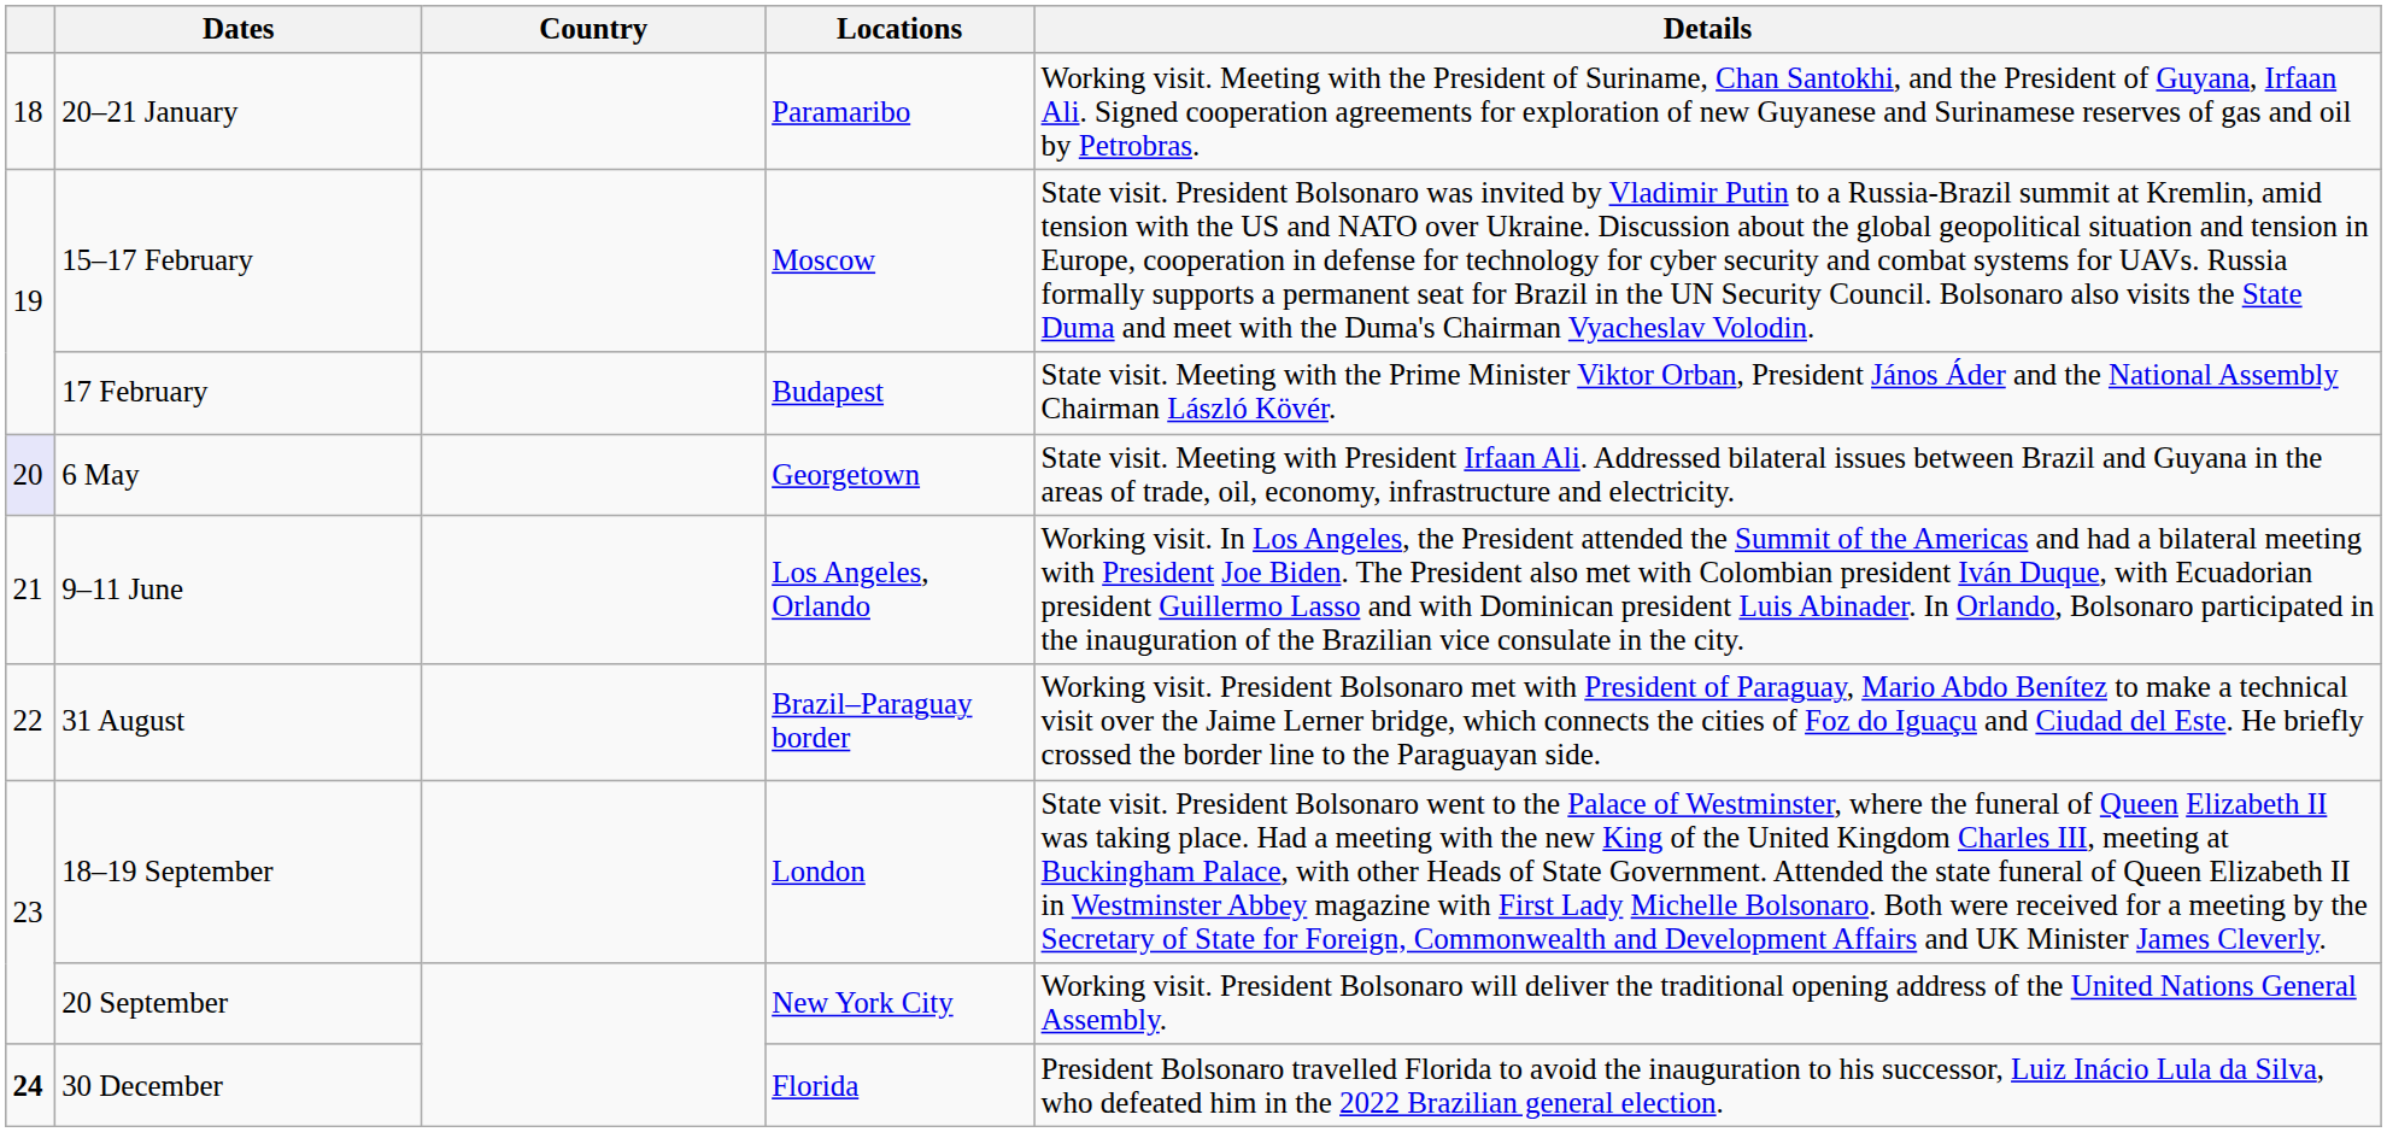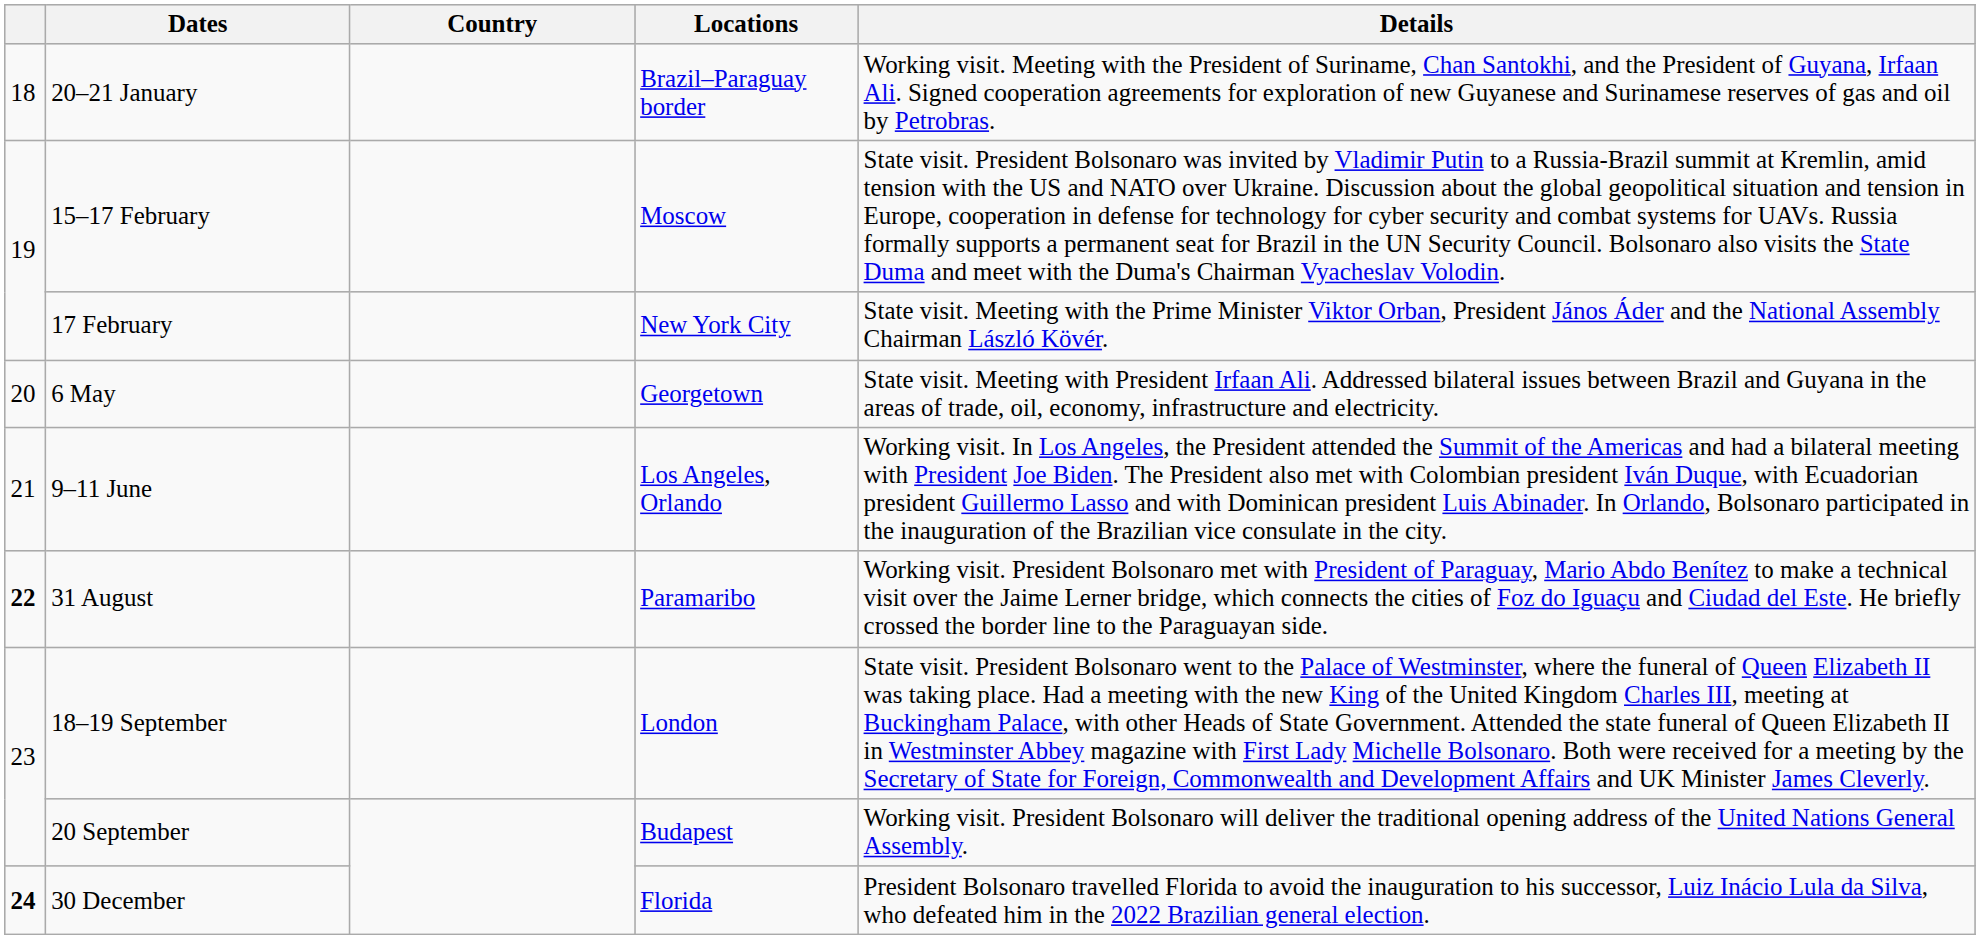 <table class="wikitable" style="margin:1em auto 1em auto;">
 <tr>
 <th style="width: 2%;"></th>
 <th style="width: 15%;">Dates</th>
 <th style="width: 14%;">Country</th>
 <th style="width: 11%;">Locations</th>
 <th style="width: 55%;">Details</th>
 </tr>
 <tr>
 <td>18</td>
 <td>20–21 January</td>
 <td></td>
-<td><a href='#'>Paramaribo</a></td>
+<td><a href='#'>Brazil–Paraguay border</a></td>
 <td>Working visit. Meeting with the President of Suriname, <a href='#'>Chan Santokhi</a>, and the President of <a href='#'>Guyana</a>, <a href='#'>Irfaan Ali</a>. Signed cooperation agreements for exploration of new Guyanese and Surinamese reserves of gas and oil by <a href='#'>Petrobras</a>.</td>
 </tr>
 <tr>
 <td rowspan=2>19</td>
 <td>15–17 February</td>
 <td></td>
 <td><a href='#'>Moscow</a></td>
 <td>State visit. President Bolsonaro was invited by <a href='#'>Vladimir Putin</a> to a Russia-Brazil summit at Kremlin, amid tension with the US and NATO over Ukraine. Discussion about the global geopolitical situation and tension in Europe, cooperation in defense for technology for cyber security and combat systems for UAVs. Russia formally supports a permanent seat for Brazil in the UN Security Council. Bolsonaro also visits the <a href='#'>State Duma</a> and meet with the Duma's Chairman <a href='#'>Vyacheslav Volodin</a>.</td>
 </tr>
 <tr>
 <td>17 February</td>
 <td></td>
-<td><a href='#'>Budapest</a></td>
+<td><a href='#'>New York City</a></td>
 <td>State visit. Meeting with the Prime Minister <a href='#'>Viktor Orban</a>, President <a href='#'>János Áder</a> and the <a href='#'>National Assembly</a> Chairman <a href='#'>László Kövér</a>.</td>
 </tr>
 <tr>
-<td style="background: lavender;">20</td>
+<td>20</td>
 <td>6 May</td>
 <td></td>
 <td><a href='#'>Georgetown</a></td>
 <td>State visit. Meeting with President <a href='#'>Irfaan Ali</a>. Addressed bilateral issues between Brazil and Guyana in the areas of trade, oil, economy, infrastructure and electricity.</td>
 </tr>
 <tr>
 <td>21</td>
 <td>9–11 June</td>
 <td></td>
 <td><a href='#'>Los Angeles</a>, <a href='#'>Orlando</a></td>
 <td>Working visit. In <a href='#'>Los Angeles</a>, the President attended the <a href='#'>Summit of the Americas</a> and had a bilateral meeting with <a href='#'>President</a> <a href='#'>Joe Biden</a>. The President also met with Colombian president <a href='#'>Iván Duque</a>, with Ecuadorian president <a href='#'>Guillermo Lasso</a> and with Dominican president <a href='#'>Luis Abinader</a>. In <a href='#'>Orlando</a>, Bolsonaro participated in the inauguration of the Brazilian vice consulate in the city.</td>
 </tr>
 <tr>
-<td>22</td>
+<td><strong>22</strong></td>
 <td>31 August</td>
 <td></td>
-<td><a href='#'>Brazil–Paraguay border</a></td>
+<td><a href='#'>Paramaribo</a></td>
 <td>Working visit. President Bolsonaro met with <a href='#'>President of Paraguay</a>, <a href='#'>Mario Abdo Benítez</a> to make a technical visit over the Jaime Lerner bridge, which connects the cities of <a href='#'>Foz do Iguaçu</a> and <a href='#'>Ciudad del Este</a>. He briefly crossed the border line to the Paraguayan side. </td>
 </tr>
 <tr>
 <td rowspan=2>23</td>
 <td>18–19 September</td>
 <td></td>
 <td><a href='#'>London</a></td>
 <td>State visit. President Bolsonaro went to the <a href='#'>Palace of Westminster</a>, where the funeral of <a href='#'>Queen</a> <a href='#'>Elizabeth II</a> was taking place. Had a meeting with the new <a href='#'>King</a> of the United Kingdom <a href='#'>Charles III</a>, meeting at <a href='#'>Buckingham Palace</a>, with other Heads of State Government. Attended the state funeral of Queen Elizabeth II in <a href='#'>Westminster Abbey</a> magazine with <a href='#'>First Lady</a> <a href='#'>Michelle Bolsonaro</a>. Both were received for a meeting by the <a href='#'>Secretary of State for Foreign, Commonwealth and Development Affairs</a> and UK Minister <a href='#'>James Cleverly</a>.</td>
 </tr>
 <tr>
 <td>20 September</td>
 <td rowspan=2></td>
-<td><a href='#'>New York City</a></td>
+<td><a href='#'>Budapest</a></td>
 <td>Working visit. President Bolsonaro will deliver the traditional opening address of the <a href='#'>United Nations General Assembly</a>.</td>
 </tr>
 <tr>
 <td><strong>24</strong></td>
 <td>30 December</td>
 <td><a href='#'>Florida</a></td>
 <td>President Bolsonaro travelled Florida to avoid the inauguration to his successor, <a href='#'>Luiz Inácio Lula da Silva</a>, who defeated him in the <a href='#'>2022 Brazilian general election</a>.</td>
 </tr>
 <tr>
 </tr>
 </table>
